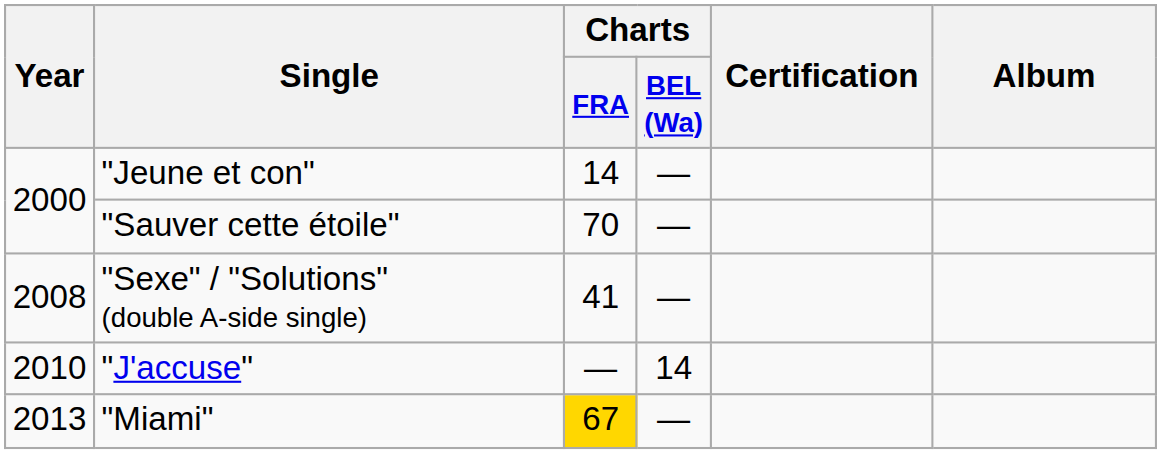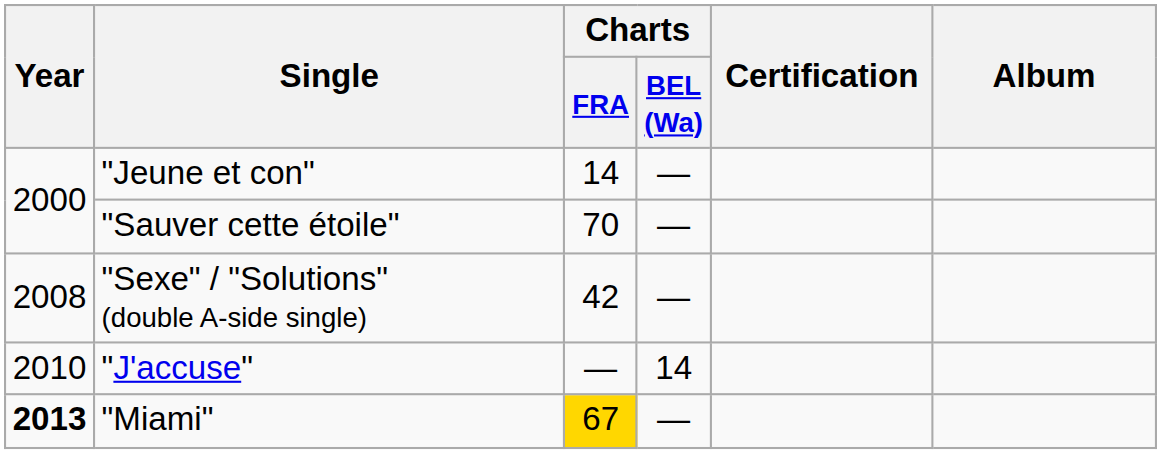 <table class="wikitable">
 <tr>
 <th rowspan="2" style="text-align:center; width:5px;;">Year</th>
 <th rowspan="2" style="text-align:center; width:220px;">Single</th>
 <th style="text-align:center;" colspan="2">Charts</th>
 <th rowspan="2" style="text-align:center; width:100px;">Certification</th>
 <th rowspan="2" style="text-align:center; width:100px;">Album</th>
 </tr>
 <tr>
 <th width="20"><small><a href='#'>FRA</a></small><br></th>
 <th width="20"><small><a href='#'>BEL<br>(Wa)</a></small></th>
 </tr>
 <tr>
 <td style="text-align:center;" rowspan="2">2000</td>
 <td>"Jeune et con"</td>
 <td style="text-align:center;">14</td>
 <td style="text-align:center;">—</td>
 <td style="text-align:center;"></td>
 <td style="text-align:center;"></td>
 </tr>
 <tr>
 <td>"Sauver cette étoile"</td>
 <td style="text-align:center;">70</td>
 <td style="text-align:center;">—</td>
 <td style="text-align:center;"></td>
 <td style="text-align:center;"></td>
 </tr>
 <tr>
 <td style="text-align:center;">2008</td>
 <td>"Sexe" / "Solutions" <br><small>(double A-side single)</small></td>
-<td style="text-align:center;">41</td>
+<td style="text-align:center;">42</td>
 <td style="text-align:center;">—</td>
 <td style="text-align:center;"></td>
 <td style="text-align:center;"></td>
 </tr>
 <tr>
 <td style="text-align:center;">2010</td>
 <td>"<a href='#'>J'accuse</a>"</td>
 <td style="text-align:center;">—</td>
 <td style="text-align:center;">14</td>
 <td style="text-align:center;"></td>
 <td style="text-align:center;"></td>
 </tr>
 <tr>
-<td style="text-align:center;">2013</td>
+<td style="text-align:center;"><strong>2013</strong></td>
 <td>"Miami"</td>
 <td style="background: gold; text-align:center;">67</td>
 <td style="text-align:center;">—</td>
 <td style="text-align:center;"></td>
 <td style="text-align:center;"></td>
 </tr>
 </table>
